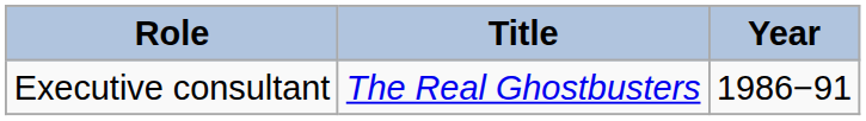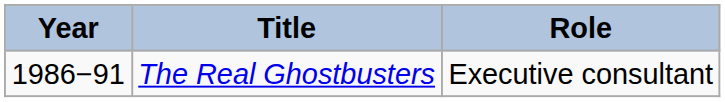 <table class="wikitable" style="font-size:95%;">
 <tr>
+<th style="background:#B0C4DE;">Year</th>
+<th style="background:#B0C4DE;">Title</th>
 <th style="background:#B0C4DE;">Role</th>
-<th style="background:#B0C4DE;">Title</th>
-<th style="background:#B0C4DE;">Year</th>
 </tr>
 <tr>
+<td>1986−91</td>
+<td><em><a href='#'>The Real Ghostbusters</a></em></td>
 <td>Executive consultant</td>
-<td><em><a href='#'>The Real Ghostbusters</a></em></td>
-<td>1986−91</td>
 </tr>
 </table>
